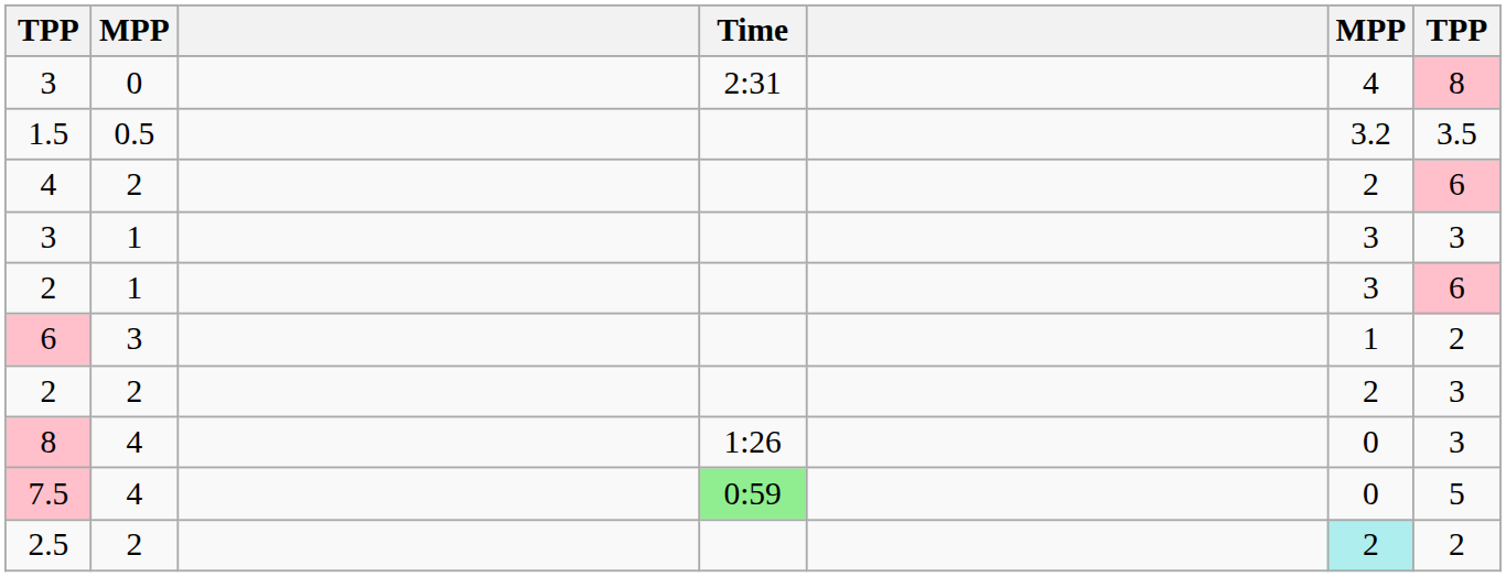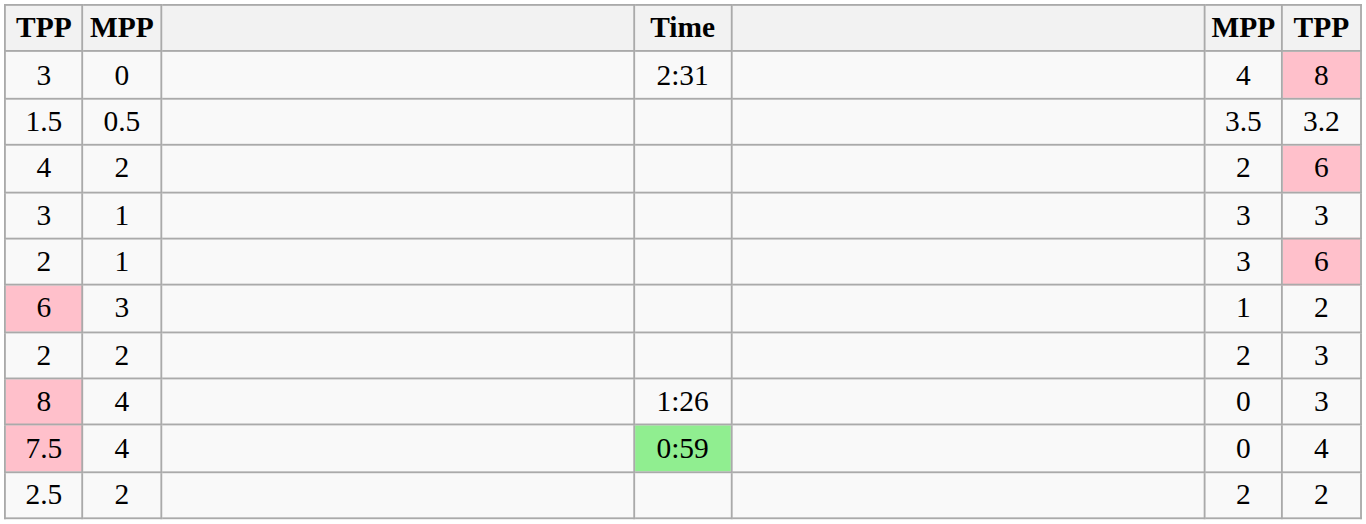 <table class="wikitable" style="text-align: center;" |>
 <tr>
 <th width="35">TPP</th>
 <th width="35">MPP</th>
 <th width="250"></th>
 <th width="45">Time</th>
 <th width="250"></th>
 <th width="35">MPP</th>
 <th width="35">TPP</th>
 </tr>
 <tr>
 <td>3</td>
 <td>0</td>
 <td style="text-align:left;"><strong></strong></td>
 <td>2:31</td>
 <td style="text-align:left;"></td>
 <td>4</td>
 <td bgcolor=pink>8</td>
 </tr>
 <tr>
 <td>1.5</td>
 <td>0.5</td>
 <td style="text-align:left;"><strong></strong></td>
 <td></td>
 <td style="text-align:left;"></td>
+<td>3.5</td>
 <td>3.2</td>
-<td>3.5</td>
 </tr>
 <tr>
 <td>4</td>
 <td>2</td>
 <td style="text-align:left;"></td>
 <td></td>
 <td style="text-align:left;"></td>
 <td>2</td>
 <td bgcolor=pink>6</td>
 </tr>
 <tr>
 <td>3</td>
 <td>1</td>
 <td style="text-align:left;"><strong></strong></td>
 <td></td>
 <td style="text-align:left;"></td>
 <td>3</td>
 <td>3</td>
 </tr>
 <tr>
 <td>2</td>
 <td>1</td>
 <td style="text-align:left;"><strong></strong></td>
 <td></td>
 <td style="text-align:left;"></td>
 <td>3</td>
 <td bgcolor=pink>6</td>
 </tr>
 <tr>
 <td bgcolor=pink>6</td>
 <td>3</td>
 <td style="text-align:left;"></td>
 <td></td>
 <td style="text-align:left;"><strong></strong></td>
 <td>1</td>
 <td>2</td>
 </tr>
 <tr>
 <td>2</td>
 <td>2</td>
 <td style="text-align:left;"></td>
 <td></td>
 <td style="text-align:left;"></td>
 <td>2</td>
 <td>3</td>
 </tr>
 <tr>
 <td bgcolor=pink>8</td>
 <td>4</td>
 <td style="text-align:left;"></td>
 <td>1:26</td>
 <td style="text-align:left;"><strong></strong></td>
 <td>0</td>
 <td>3</td>
 </tr>
 <tr>
 <td bgcolor=pink>7.5</td>
 <td>4</td>
 <td style="text-align:left;"></td>
 <td style="background: lightgreen;">0:59</td>
 <td style="text-align:left;"><strong></strong></td>
 <td>0</td>
-<td>5</td>
+<td>4</td>
 </tr>
 <tr>
 <td>2.5</td>
 <td>2</td>
 <td style="text-align:left;"></td>
 <td></td>
 <td style="text-align:left;"></td>
-<td style="background: paleturquoise;">2</td>
+<td>2</td>
 <td>2</td>
 </tr>
 </table>
